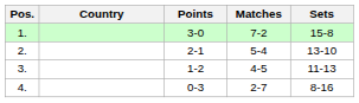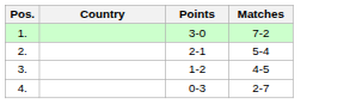 <table class="wikitable" style="text-align:center;">
 <tr>
 <th width=40>Pos.</th>
 <th width=165>Country</th>
 <th width=80>Points</th>
 <th width=80>Matches</th>
-<th width=80>Sets</th>
 </tr>
 <tr style="background:#ccffcc;">
 <td>1.</td>
 <td style="text-align:left;"></td>
 <td>3-0</td>
 <td>7-2</td>
-<td>15-8</td>
 </tr>
 <tr style="background:#ffffff;">
 <td>2.</td>
 <td style="text-align:left;"></td>
 <td>2-1</td>
 <td>5-4</td>
-<td>13-10</td>
 </tr>
 <tr style="background:#ffffff;">
 <td>3.</td>
 <td style="text-align:left;"></td>
 <td>1-2</td>
 <td>4-5</td>
-<td>11-13</td>
 </tr>
 <tr style="background:#ffffff;">
 <td>4.</td>
 <td style="text-align:left;"></td>
 <td>0-3</td>
 <td>2-7</td>
-<td>8-16</td>
 </tr>
 </table>
